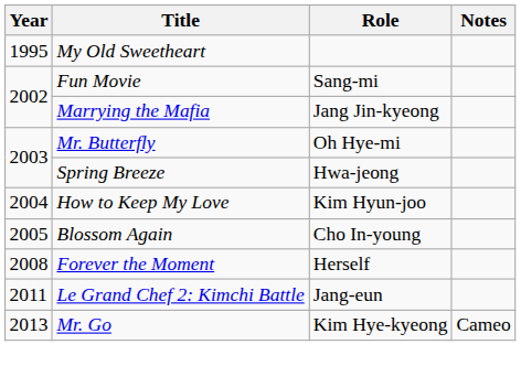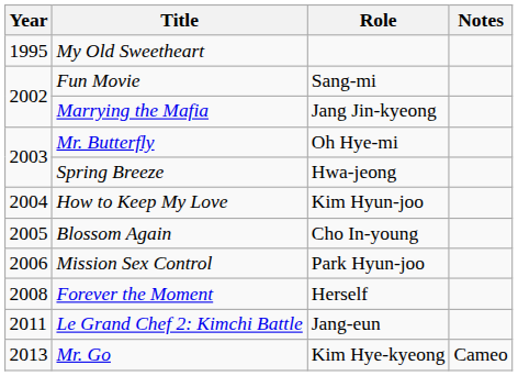 <table class="wikitable sortable">
 <tr>
 <th>Year</th>
 <th>Title</th>
 <th>Role</th>
 <th class="unsortable">Notes</th>
 </tr>
 <tr>
 <td>1995</td>
 <td><em>My Old Sweetheart</em></td>
 <td></td>
 <td></td>
 </tr>
 <tr>
 <td rowspan=2>2002</td>
 <td><em>Fun Movie</em></td>
 <td>Sang-mi</td>
 <td></td>
 </tr>
 <tr>
 <td><em><a href='#'>Marrying the Mafia</a></em></td>
 <td>Jang Jin-kyeong</td>
 <td></td>
 </tr>
 <tr>
 <td rowspan=2>2003</td>
 <td><em><a href='#'>Mr. Butterfly</a></em></td>
 <td>Oh Hye-mi</td>
 <td></td>
 </tr>
 <tr>
 <td><em>Spring Breeze</em></td>
 <td>Hwa-jeong</td>
 <td></td>
 </tr>
 <tr>
 <td>2004</td>
 <td><em>How to Keep My Love</em></td>
 <td>Kim Hyun-joo</td>
 <td></td>
 </tr>
 <tr>
 <td>2005</td>
 <td><em>Blossom Again</em></td>
 <td>Cho In-young</td>
 <td></td>
 </tr>
 <tr>
+<td>2006</td>
+<td><em>Mission Sex Control</em></td>
+<td>Park Hyun-joo</td>
+<td></td>
+</tr>
+<tr>
 <td>2008</td>
 <td><em><a href='#'>Forever the Moment</a></em></td>
 <td>Herself</td>
 <td></td>
 </tr>
 <tr>
 <td>2011</td>
 <td><em><a href='#'>Le Grand Chef 2: Kimchi Battle</a></em></td>
 <td>Jang-eun</td>
 <td></td>
 </tr>
 <tr>
 <td>2013</td>
 <td><em><a href='#'>Mr. Go</a></em></td>
 <td>Kim Hye-kyeong</td>
 <td>Cameo</td>
 </tr>
 </table>
